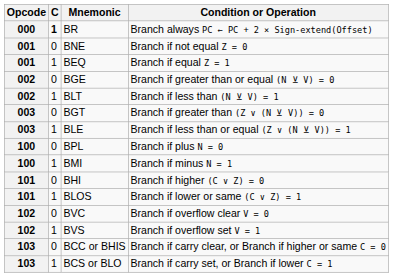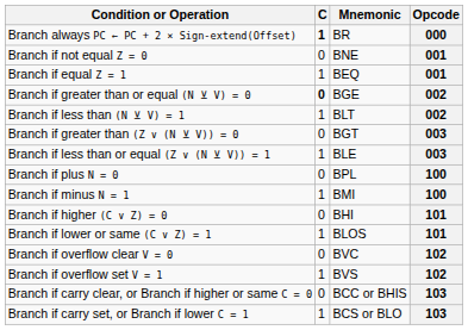 <table class="wikitable">
 <tr>
-<th>Opcode</th>
+<th>Condition or Operation</th>
 <th>C</th>
 <th>Mnemonic</th>
-<th>Condition or Operation</th>
+<th>Opcode</th>
 </tr>
 <tr>
-<th>000</th>
+<td>Branch always <code>PC ← PC + 2 × Sign-extend(Offset)</code></td>
 <td><strong>1</strong></td>
 <td>BR</td>
-<td>Branch always <code>PC ← PC + 2 × Sign-extend(Offset)</code></td>
+<th>000</th>
 </tr>
 <tr>
-<th>001</th>
+<td>Branch if not equal <code>Z = 0</code></td>
 <td>0</td>
 <td>BNE</td>
-<td>Branch if not equal <code>Z = 0</code></td>
+<th>001</th>
 </tr>
 <tr>
-<th>001</th>
+<td>Branch if equal <code>Z = 1</code></td>
 <td>1</td>
 <td>BEQ</td>
-<td>Branch if equal <code>Z = 1</code></td>
+<th>001</th>
 </tr>
 <tr>
+<td>Branch if greater than or equal <code>(N ⊻ V) = 0</code></td>
+<td><strong>0</strong></td>
+<td>BGE</td>
 <th>002</th>
-<td>0</td>
-<td>BGE</td>
-<td>Branch if greater than or equal <code>(N ⊻ V) = 0</code></td>
 </tr>
 <tr>
-<th>002</th>
+<td>Branch if less than <code>(N ⊻ V) = 1</code></td>
 <td>1</td>
 <td>BLT</td>
-<td>Branch if less than <code>(N ⊻ V) = 1</code></td>
+<th>002</th>
 </tr>
 <tr>
-<th>003</th>
+<td>Branch if greater than <code>(Z ∨ (N ⊻ V)) = 0</code></td>
 <td>0</td>
 <td>BGT</td>
-<td>Branch if greater than <code>(Z ∨ (N ⊻ V)) = 0</code></td>
+<th>003</th>
 </tr>
 <tr>
-<th>003</th>
+<td>Branch if less than or equal <code>(Z ∨ (N ⊻ V)) = 1</code></td>
 <td>1</td>
 <td>BLE</td>
-<td>Branch if less than or equal <code>(Z ∨ (N ⊻ V)) = 1</code></td>
+<th>003</th>
 </tr>
 <tr>
-<th>100</th>
+<td>Branch if plus <code>N = 0</code></td>
 <td>0</td>
 <td>BPL</td>
-<td>Branch if plus <code>N = 0</code></td>
+<th>100</th>
 </tr>
 <tr>
-<th>100</th>
+<td>Branch if minus <code>N = 1</code></td>
 <td>1</td>
 <td>BMI</td>
-<td>Branch if minus <code>N = 1</code></td>
+<th>100</th>
 </tr>
 <tr>
-<th>101</th>
+<td>Branch if higher <code>(C ∨ Z) = 0</code></td>
 <td>0</td>
 <td>BHI</td>
-<td>Branch if higher <code>(C ∨ Z) = 0</code></td>
+<th>101</th>
 </tr>
 <tr>
-<th>101</th>
+<td>Branch if lower or same <code>(C ∨ Z) = 1</code></td>
 <td>1</td>
 <td>BLOS</td>
-<td>Branch if lower or same <code>(C ∨ Z) = 1</code></td>
+<th>101</th>
 </tr>
 <tr>
-<th>102</th>
+<td>Branch if overflow clear <code>V = 0</code></td>
 <td>0</td>
 <td>BVC</td>
-<td>Branch if overflow clear <code>V = 0</code></td>
+<th>102</th>
 </tr>
 <tr>
-<th>102</th>
+<td>Branch if overflow set <code>V = 1</code></td>
 <td>1</td>
 <td>BVS</td>
-<td>Branch if overflow set <code>V = 1</code></td>
+<th>102</th>
 </tr>
 <tr>
-<th>103</th>
+<td>Branch if carry clear, or Branch if higher or same <code>C = 0</code></td>
 <td>0</td>
 <td>BCC or BHIS</td>
-<td>Branch if carry clear, or Branch if higher or same <code>C = 0</code></td>
+<th>103</th>
 </tr>
 <tr>
-<th>103</th>
+<td>Branch if carry set, or Branch if lower <code>C = 1</code></td>
 <td>1</td>
 <td>BCS or BLO</td>
-<td>Branch if carry set, or Branch if lower <code>C = 1</code></td>
+<th>103</th>
 </tr>
 </table>
